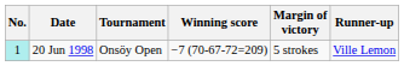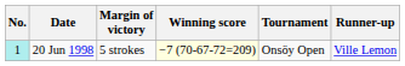 <table class="wikitable" style="font-size:95%;">
 <tr>
 <th>No.</th>
 <th>Date</th>
+<th>Margin of<br>victory</th>
+<th>Winning score</th>
 <th>Tournament</th>
-<th>Winning score</th>
-<th>Margin of<br>victory</th>
 <th>Runner-up</th>
 </tr>
 <tr>
 <td align=center style="background: paleturquoise;">1</td>
 <td align=right>20 Jun <a href='#'>1998</a></td>
+<td>5 strokes</td>
+<td style="background: lightyellow;">−7 (70-67-72=209)</td>
 <td>Onsöy Open</td>
-<td>−7 (70-67-72=209)</td>
-<td>5 strokes</td>
 <td> <a href='#'>Ville Lemon</a></td>
 </tr>
 </table>
